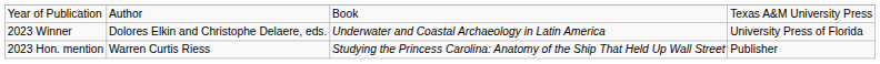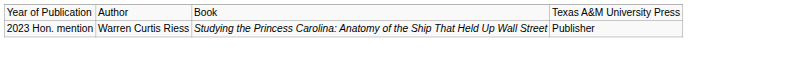 <table class="wikitable">
 <tr>
 </tr>
 <tr>
 <td>Year of Publication</td>
 <td>Author</td>
 <td>Book</td>
 <td>Texas A&M University Press</td>
 </tr>
 <tr>
-<td>2023 Winner</td>
-<td>Dolores Elkin and Christophe Delaere, eds.</td>
-<td><em>Underwater and Coastal Archaeology in Latin America</em></td>
-<td>University Press of Florida</td>
-</tr>
-<tr>
 <td>2023 Hon. mention</td>
 <td>Warren Curtis Riess</td>
 <td><em>Studying the Princess Carolina: Anatomy of the Ship That Held Up Wall Street</em></td>
 <td>Publisher</td>
 </tr>
 </table>
